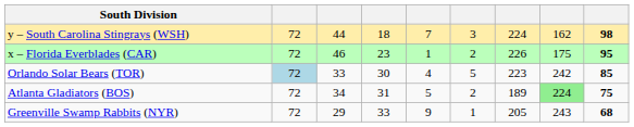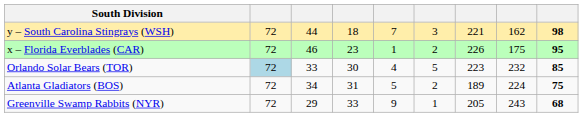 <table class="wikitable sortable" style="text-align:center">
 <tr>
 <th style="width:30%;" class="unsortable">South Division</th>
 <th style="width:5%;"></th>
 <th style="width:5%;"></th>
 <th style="width:5%;"></th>
 <th style="width:5%;"></th>
 <th style="width:5%;"></th>
 <th style="width:5%;"></th>
 <th style="width:5%;"></th>
 <th style="width:5%;"></th>
 </tr>
 <tr bgcolor=#ffeeaa>
 <td align=left>y – <a href='#'>South Carolina Stingrays</a> (<a href='#'>WSH</a>)</td>
 <td>72</td>
 <td>44</td>
 <td>18</td>
 <td>7</td>
 <td>3</td>
-<td>224</td>
+<td>221</td>
 <td>162</td>
 <td><strong>98</strong></td>
 </tr>
 <tr bgcolor=#bbffbb>
 <td align=left>x – <a href='#'>Florida Everblades</a> (<a href='#'>CAR</a>)</td>
 <td>72</td>
 <td>46</td>
 <td>23</td>
 <td>1</td>
 <td>2</td>
 <td>226</td>
 <td>175</td>
 <td><strong>95</strong></td>
 </tr>
 <tr>
 <td align=left><a href='#'>Orlando Solar Bears</a> (<a href='#'>TOR</a>)</td>
 <td style="background: lightblue;">72</td>
 <td>33</td>
 <td>30</td>
 <td>4</td>
 <td>5</td>
 <td>223</td>
-<td>242</td>
+<td>232</td>
 <td><strong>85</strong></td>
 </tr>
 <tr>
 <td align=left><a href='#'>Atlanta Gladiators</a> (<a href='#'>BOS</a>)</td>
 <td>72</td>
 <td>34</td>
 <td>31</td>
 <td>5</td>
 <td>2</td>
 <td>189</td>
-<td style="background: lightgreen;">224</td>
+<td>224</td>
 <td><strong>75</strong></td>
 </tr>
 <tr>
 <td align=left><a href='#'>Greenville Swamp Rabbits</a> (<a href='#'>NYR</a>)</td>
 <td>72</td>
 <td>29</td>
 <td>33</td>
 <td>9</td>
 <td>1</td>
 <td>205</td>
 <td>243</td>
 <td><strong>68</strong></td>
 </tr>
 </table>
